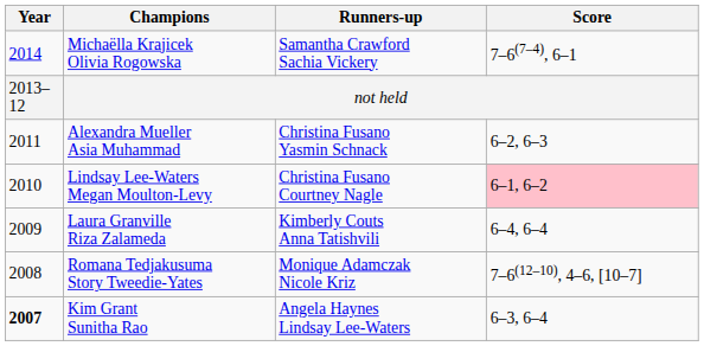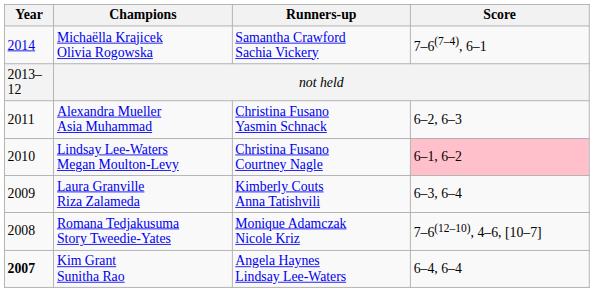 <table class="wikitable">
 <tr>
 <th style="width:50px">Year</th>
 <th style="width:200px">Champions</th>
 <th style="width:200px">Runners-up</th>
 <th style="width:200px" class="unsortable">Score</th>
 </tr>
 <tr>
 <td><a href='#'>2014</a></td>
 <td> <a href='#'>Michaëlla Krajicek</a> <br>  <a href='#'>Olivia Rogowska</a></td>
 <td> <a href='#'>Samantha Crawford</a> <br>  <a href='#'>Sachia Vickery</a></td>
 <td>7–6<sup>(7–4)</sup>, 6–1</td>
 </tr>
 <tr>
 <td style="background:#f3f3f3">2013–12</td>
 <td colspan=5 align=center style="background:#f3f3f3"><em>not held</em></td>
 </tr>
 <tr>
 <td>2011</td>
 <td> <a href='#'>Alexandra Mueller</a> <br>  <a href='#'>Asia Muhammad</a></td>
 <td> <a href='#'>Christina Fusano</a> <br>  <a href='#'>Yasmin Schnack</a></td>
 <td>6–2, 6–3</td>
 </tr>
 <tr>
 <td>2010</td>
 <td> <a href='#'>Lindsay Lee-Waters</a> <br>  <a href='#'>Megan Moulton-Levy</a></td>
 <td> <a href='#'>Christina Fusano</a> <br>  <a href='#'>Courtney Nagle</a></td>
 <td style="background: pink;">6–1, 6–2</td>
 </tr>
 <tr>
 <td>2009</td>
 <td> <a href='#'>Laura Granville</a> <br>  <a href='#'>Riza Zalameda</a></td>
 <td> <a href='#'>Kimberly Couts</a> <br>  <a href='#'>Anna Tatishvili</a></td>
-<td>6–4, 6–4</td>
+<td>6–3, 6–4</td>
 </tr>
 <tr>
 <td>2008</td>
 <td> <a href='#'>Romana Tedjakusuma</a> <br>  <a href='#'>Story Tweedie-Yates</a></td>
 <td> <a href='#'>Monique Adamczak</a> <br>  <a href='#'>Nicole Kriz</a></td>
 <td>7–6<sup>(12–10)</sup>, 4–6, [10–7]</td>
 </tr>
 <tr>
 <td><strong>2007</strong></td>
 <td> <a href='#'>Kim Grant</a> <br>  <a href='#'>Sunitha Rao</a></td>
 <td> <a href='#'>Angela Haynes</a> <br>  <a href='#'>Lindsay Lee-Waters</a></td>
-<td>6–3, 6–4</td>
+<td>6–4, 6–4</td>
 </tr>
 </table>
